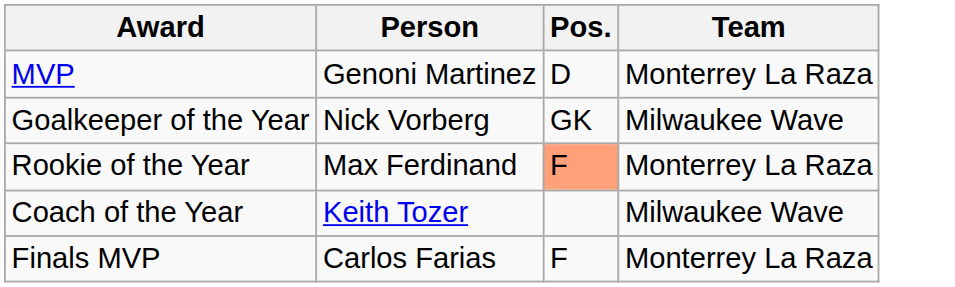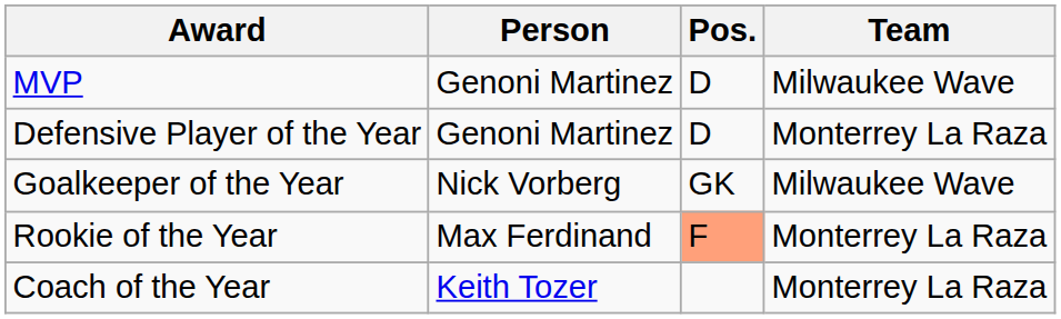 <table class="wikitable">
 <tr>
 <th>Award</th>
 <th>Person</th>
 <th>Pos.</th>
 <th>Team</th>
 </tr>
 <tr>
 <td><a href='#'>MVP</a></td>
+<td>Genoni Martinez</td>
+<td>D</td>
+<td>Milwaukee Wave</td>
+</tr>
+<tr>
+<td>Defensive Player of the Year</td>
 <td>Genoni Martinez</td>
 <td>D</td>
 <td>Monterrey La Raza</td>
 </tr>
 <tr>
 <td>Goalkeeper of the Year</td>
 <td>Nick Vorberg</td>
 <td>GK</td>
 <td>Milwaukee Wave</td>
 </tr>
 <tr>
 <td>Rookie of the Year</td>
 <td>Max Ferdinand</td>
 <td style="background: lightsalmon;">F</td>
 <td>Monterrey La Raza</td>
 </tr>
 <tr>
 <td>Coach of the Year</td>
 <td><a href='#'>Keith Tozer</a></td>
 <td></td>
-<td>Milwaukee Wave</td>
-</tr>
-<tr>
-<td>Finals MVP</td>
-<td>Carlos Farias</td>
-<td>F</td>
 <td>Monterrey La Raza</td>
 </tr>
 </table>
